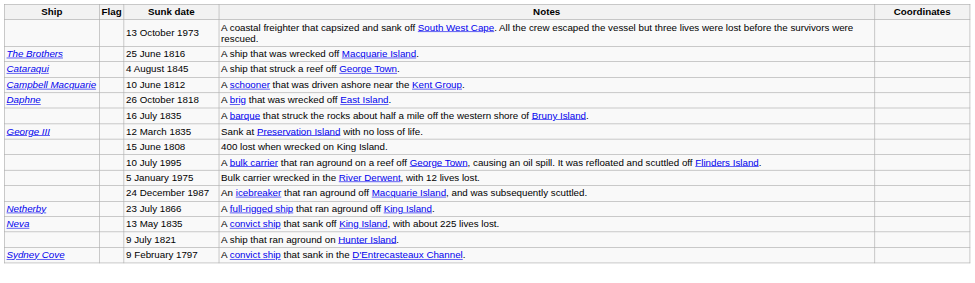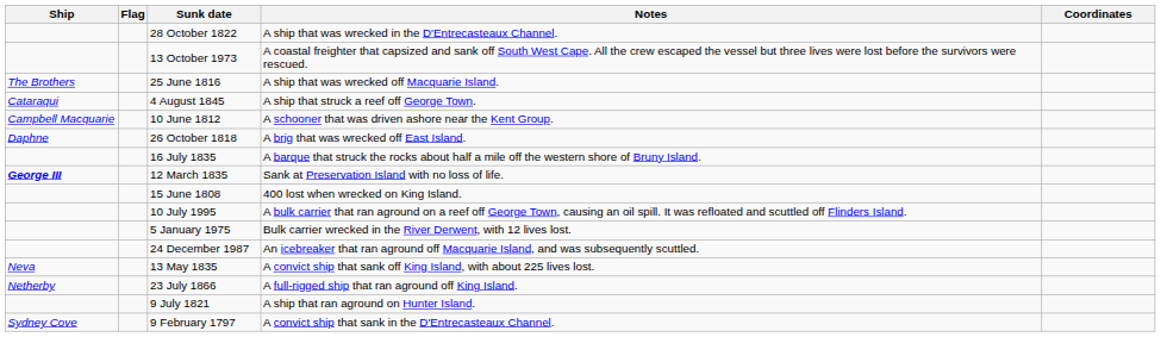 <table class="wikitable sortable" | style = "width:100%">
 <tr>
 <th style="width:10%">Ship</th>
 <th>Flag</th>
 <th style="width:10%">Sunk date</th>
 <th style="width:70%">Notes</th>
 <th style="width:10%">Coordinates</th>
+</tr>
+<tr>
+<td></td>
+<td></td>
+<td>28 October 1822</td>
+<td>A ship that was wrecked in the <a href='#'>D'Entrecasteaux Channel</a>.</td>
+<td></td>
 </tr>
 <tr>
 <td></td>
 <td></td>
 <td>13 October 1973</td>
 <td>A coastal freighter that capsized and sank off <a href='#'>South West Cape</a>. All the crew escaped the vessel but three lives were lost before the survivors were rescued.</td>
 <td></td>
 </tr>
 <tr>
 <td><a href='#'><em>The Brothers</em></a></td>
 <td></td>
 <td>25 June 1816</td>
 <td>A ship that was wrecked off <a href='#'>Macquarie Island</a>.</td>
 <td></td>
 </tr>
 <tr>
 <td><em><a href='#'>Cataraqui</a></em></td>
 <td></td>
 <td>4 August 1845</td>
 <td>A ship that struck a reef off <a href='#'>George Town</a>.</td>
 <td></td>
 </tr>
 <tr>
 <td><a href='#'><em>Campbell Macquarie</em></a></td>
 <td></td>
 <td>10 June 1812</td>
 <td>A <a href='#'>schooner</a> that was driven ashore near the <a href='#'>Kent Group</a>.</td>
 <td></td>
 </tr>
 <tr>
 <td><a href='#'><em>Daphne</em></a></td>
 <td></td>
 <td>26 October 1818</td>
 <td>A <a href='#'>brig</a> that was wrecked off <a href='#'>East Island</a>.</td>
 <td></td>
 </tr>
 <tr>
 <td></td>
 <td></td>
 <td>16 July 1835</td>
 <td>A <a href='#'>barque</a> that struck the rocks about half a mile off the western shore of <a href='#'>Bruny Island</a>.</td>
 <td></td>
 </tr>
 <tr>
-<td><a href='#'><em>George III</em></a></td>
+<td><strong><a href='#'><em>George III</em></a></strong></td>
 <td></td>
 <td>12 March 1835</td>
 <td>Sank at <a href='#'>Preservation Island</a> with no loss of life.</td>
 <td></td>
 </tr>
 <tr>
 <td></td>
 <td></td>
 <td>15 June 1808</td>
 <td>400 lost when wrecked on King Island.</td>
 <td></td>
 </tr>
 <tr>
 <td></td>
 <td></td>
 <td>10 July 1995</td>
 <td>A <a href='#'>bulk carrier</a> that ran aground on a reef off <a href='#'>George Town</a>, causing an oil spill. It was refloated and scuttled off <a href='#'>Flinders Island</a>.</td>
 <td></td>
 </tr>
 <tr>
 <td></td>
 <td></td>
 <td>5 January 1975</td>
 <td>Bulk carrier wrecked in the <a href='#'>River Derwent</a>, with 12 lives lost.</td>
 <td></td>
 </tr>
 <tr>
 <td></td>
 <td></td>
 <td>24 December 1987</td>
 <td>An <a href='#'>icebreaker</a> that ran aground off <a href='#'>Macquarie Island</a>, and was subsequently scuttled.</td>
 <td></td>
 </tr>
 <tr>
+<td><a href='#'><em>Neva</em></a></td>
+<td></td>
+<td>13 May 1835</td>
+<td>A <a href='#'>convict ship</a> that sank off <a href='#'>King Island</a>, with about 225 lives lost.</td>
+<td></td>
+</tr>
+<tr>
 <td><a href='#'><em>Netherby</em></a></td>
 <td></td>
 <td>23 July 1866</td>
 <td>A <a href='#'>full-rigged ship</a> that ran aground off <a href='#'>King Island</a>.</td>
-<td></td>
-</tr>
-<tr>
-<td><a href='#'><em>Neva</em></a></td>
-<td></td>
-<td>13 May 1835</td>
-<td>A <a href='#'>convict ship</a> that sank off <a href='#'>King Island</a>, with about 225 lives lost.</td>
 <td></td>
 </tr>
 <tr>
 <td></td>
 <td></td>
 <td>9 July 1821</td>
 <td>A ship that ran aground on <a href='#'>Hunter Island</a>.</td>
 <td></td>
 </tr>
 <tr>
 <td><a href='#'><em>Sydney Cove</em></a></td>
 <td></td>
 <td>9 February 1797</td>
 <td>A <a href='#'>convict ship</a> that sank in the <a href='#'>D'Entrecasteaux Channel</a>.</td>
 <td></td>
 </tr>
 </table>
